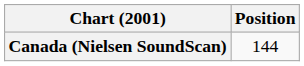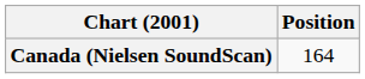 <table class="wikitable plainrowheaders" style="text-align:center">
 <tr>
 <th>Chart (2001)</th>
 <th>Position</th>
 </tr>
 <tr>
 <th scope="row">Canada (Nielsen SoundScan)</th>
-<td>144</td>
+<td>164</td>
 </tr>
 </table>
